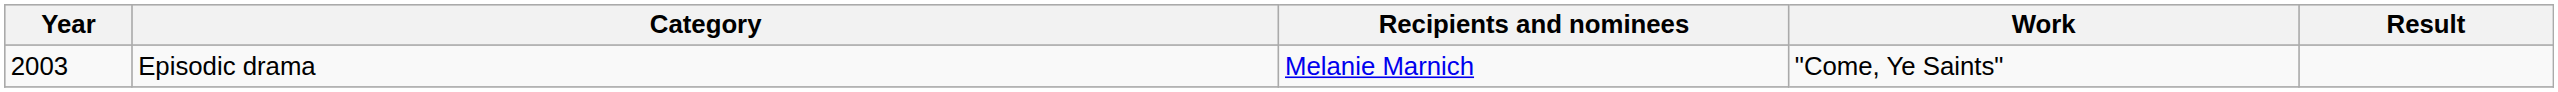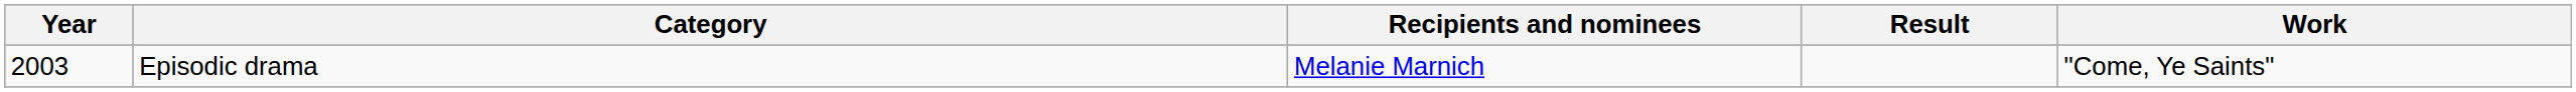 <table class="wikitable" width="100%" cellpadding="5">
 <tr>
 <th width="5%">Year</th>
 <th width="45%">Category</th>
 <th width="20%">Recipients and nominees</th>
+<th width="10%">Result</th>
 <th width="20%">Work</th>
-<th width="10%">Result</th>
 </tr>
 <tr>
 <td>2003</td>
 <td>Episodic drama</td>
 <td><a href='#'>Melanie Marnich</a></td>
+<td></td>
 <td>"Come, Ye Saints"</td>
-<td></td>
 </tr>
 </table>
